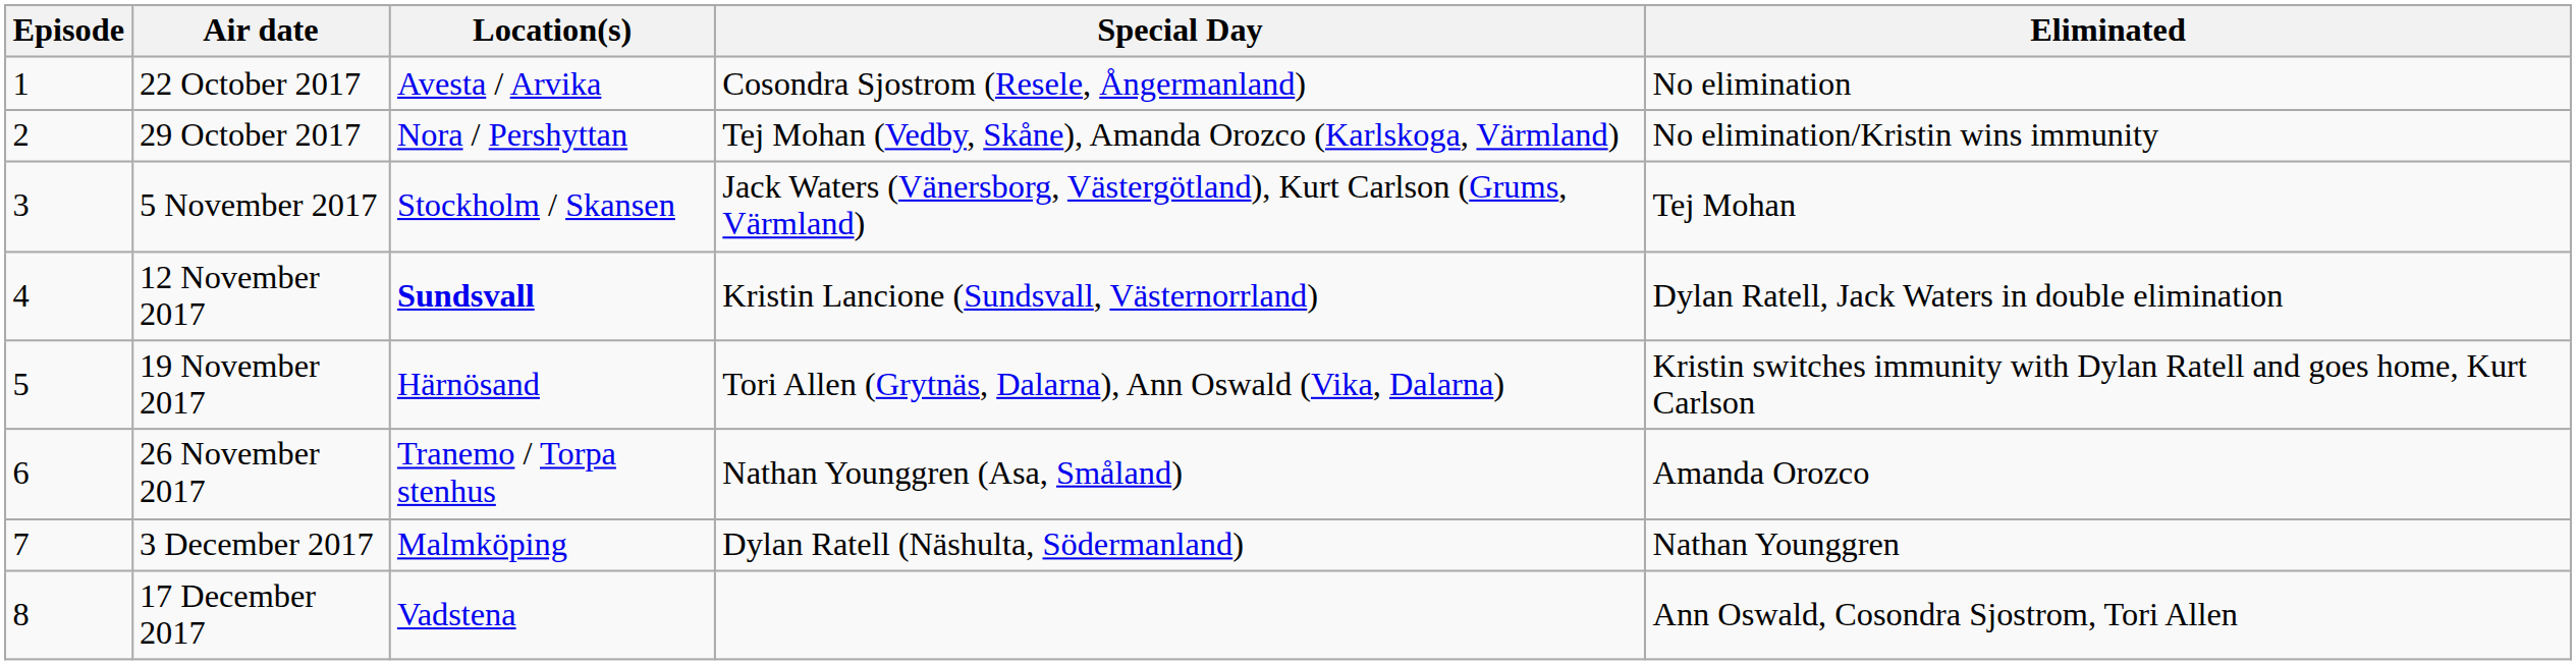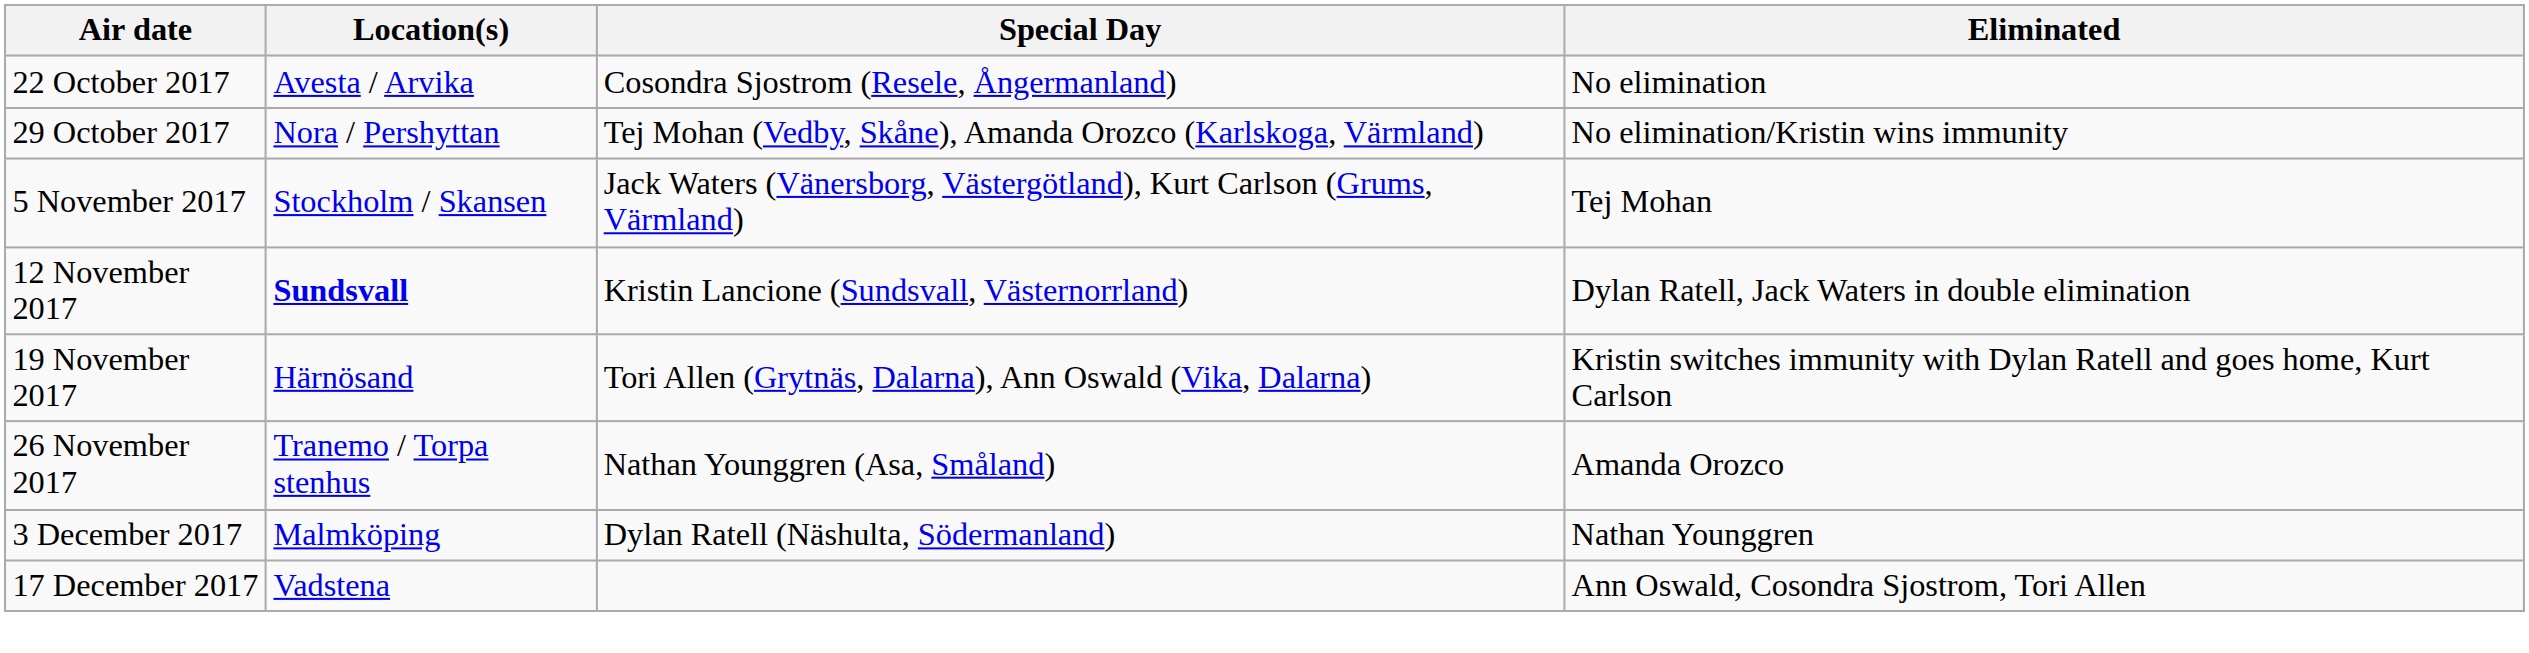 <table class="wikitable">
 <tr>
-<th>Episode</th>
 <th>Air date</th>
 <th>Location(s)</th>
 <th>Special Day</th>
 <th>Eliminated</th>
 </tr>
 <tr>
-<td>1</td>
 <td>22 October 2017</td>
 <td><a href='#'>Avesta</a> / <a href='#'>Arvika</a></td>
 <td>Cosondra Sjostrom (<a href='#'>Resele</a>, <a href='#'>Ångermanland</a>)</td>
 <td>No elimination</td>
 </tr>
 <tr>
-<td>2</td>
 <td>29 October 2017</td>
 <td><a href='#'>Nora</a> / <a href='#'>Pershyttan</a></td>
 <td>Tej Mohan (<a href='#'>Vedby</a>, <a href='#'>Skåne</a>), Amanda Orozco (<a href='#'>Karlskoga</a>, <a href='#'>Värmland</a>)</td>
 <td>No elimination/Kristin wins immunity</td>
 </tr>
 <tr>
-<td>3</td>
 <td>5 November 2017</td>
 <td><a href='#'>Stockholm</a> / <a href='#'>Skansen</a></td>
 <td>Jack Waters (<a href='#'>Vänersborg</a>, <a href='#'>Västergötland</a>), Kurt Carlson (<a href='#'>Grums</a>, <a href='#'>Värmland</a>)</td>
 <td>Tej Mohan</td>
 </tr>
 <tr>
-<td>4</td>
 <td>12 November 2017</td>
 <td><strong><a href='#'>Sundsvall</a></strong></td>
 <td>Kristin Lancione (<a href='#'>Sundsvall</a>, <a href='#'>Västernorrland</a>)</td>
 <td>Dylan Ratell, Jack Waters in double elimination</td>
 </tr>
 <tr>
-<td>5</td>
 <td>19 November 2017</td>
 <td><a href='#'>Härnösand</a></td>
 <td>Tori Allen (<a href='#'>Grytnäs</a>, <a href='#'>Dalarna</a>), Ann Oswald (<a href='#'>Vika</a>, <a href='#'>Dalarna</a>)</td>
 <td>Kristin switches immunity with Dylan Ratell and goes home, Kurt Carlson</td>
 </tr>
 <tr>
-<td>6</td>
 <td>26 November 2017</td>
 <td><a href='#'>Tranemo</a> / <a href='#'>Torpa stenhus</a></td>
 <td>Nathan Younggren (Asa, <a href='#'>Småland</a>)</td>
 <td>Amanda Orozco</td>
 </tr>
 <tr>
-<td>7</td>
 <td>3 December 2017</td>
 <td><a href='#'>Malmköping</a></td>
 <td>Dylan Ratell (Näshulta, <a href='#'>Södermanland</a>)</td>
 <td>Nathan Younggren</td>
 </tr>
 <tr>
-<td>8</td>
 <td>17 December 2017</td>
 <td><a href='#'>Vadstena</a></td>
 <td></td>
 <td>Ann Oswald, Cosondra Sjostrom, Tori Allen</td>
 </tr>
 </table>
